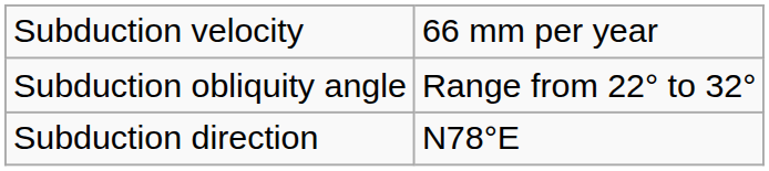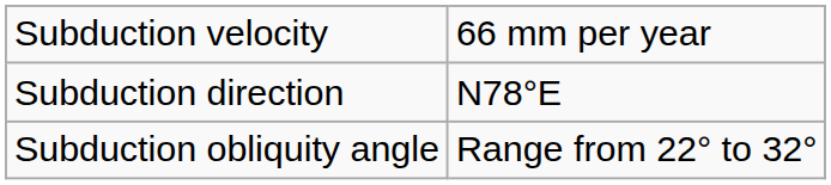 <table class="wikitable">
 <tr>
 <td>Subduction velocity</td>
 <td>66 mm per year</td>
 </tr>
 <tr>
+<td>Subduction direction</td>
+<td>N78°E</td>
+</tr>
+<tr>
 <td>Subduction obliquity angle</td>
 <td>Range from 22° to 32°</td>
 </tr>
-<tr>
-<td>Subduction direction</td>
-<td>N78°E</td>
-</tr>
 </table>
